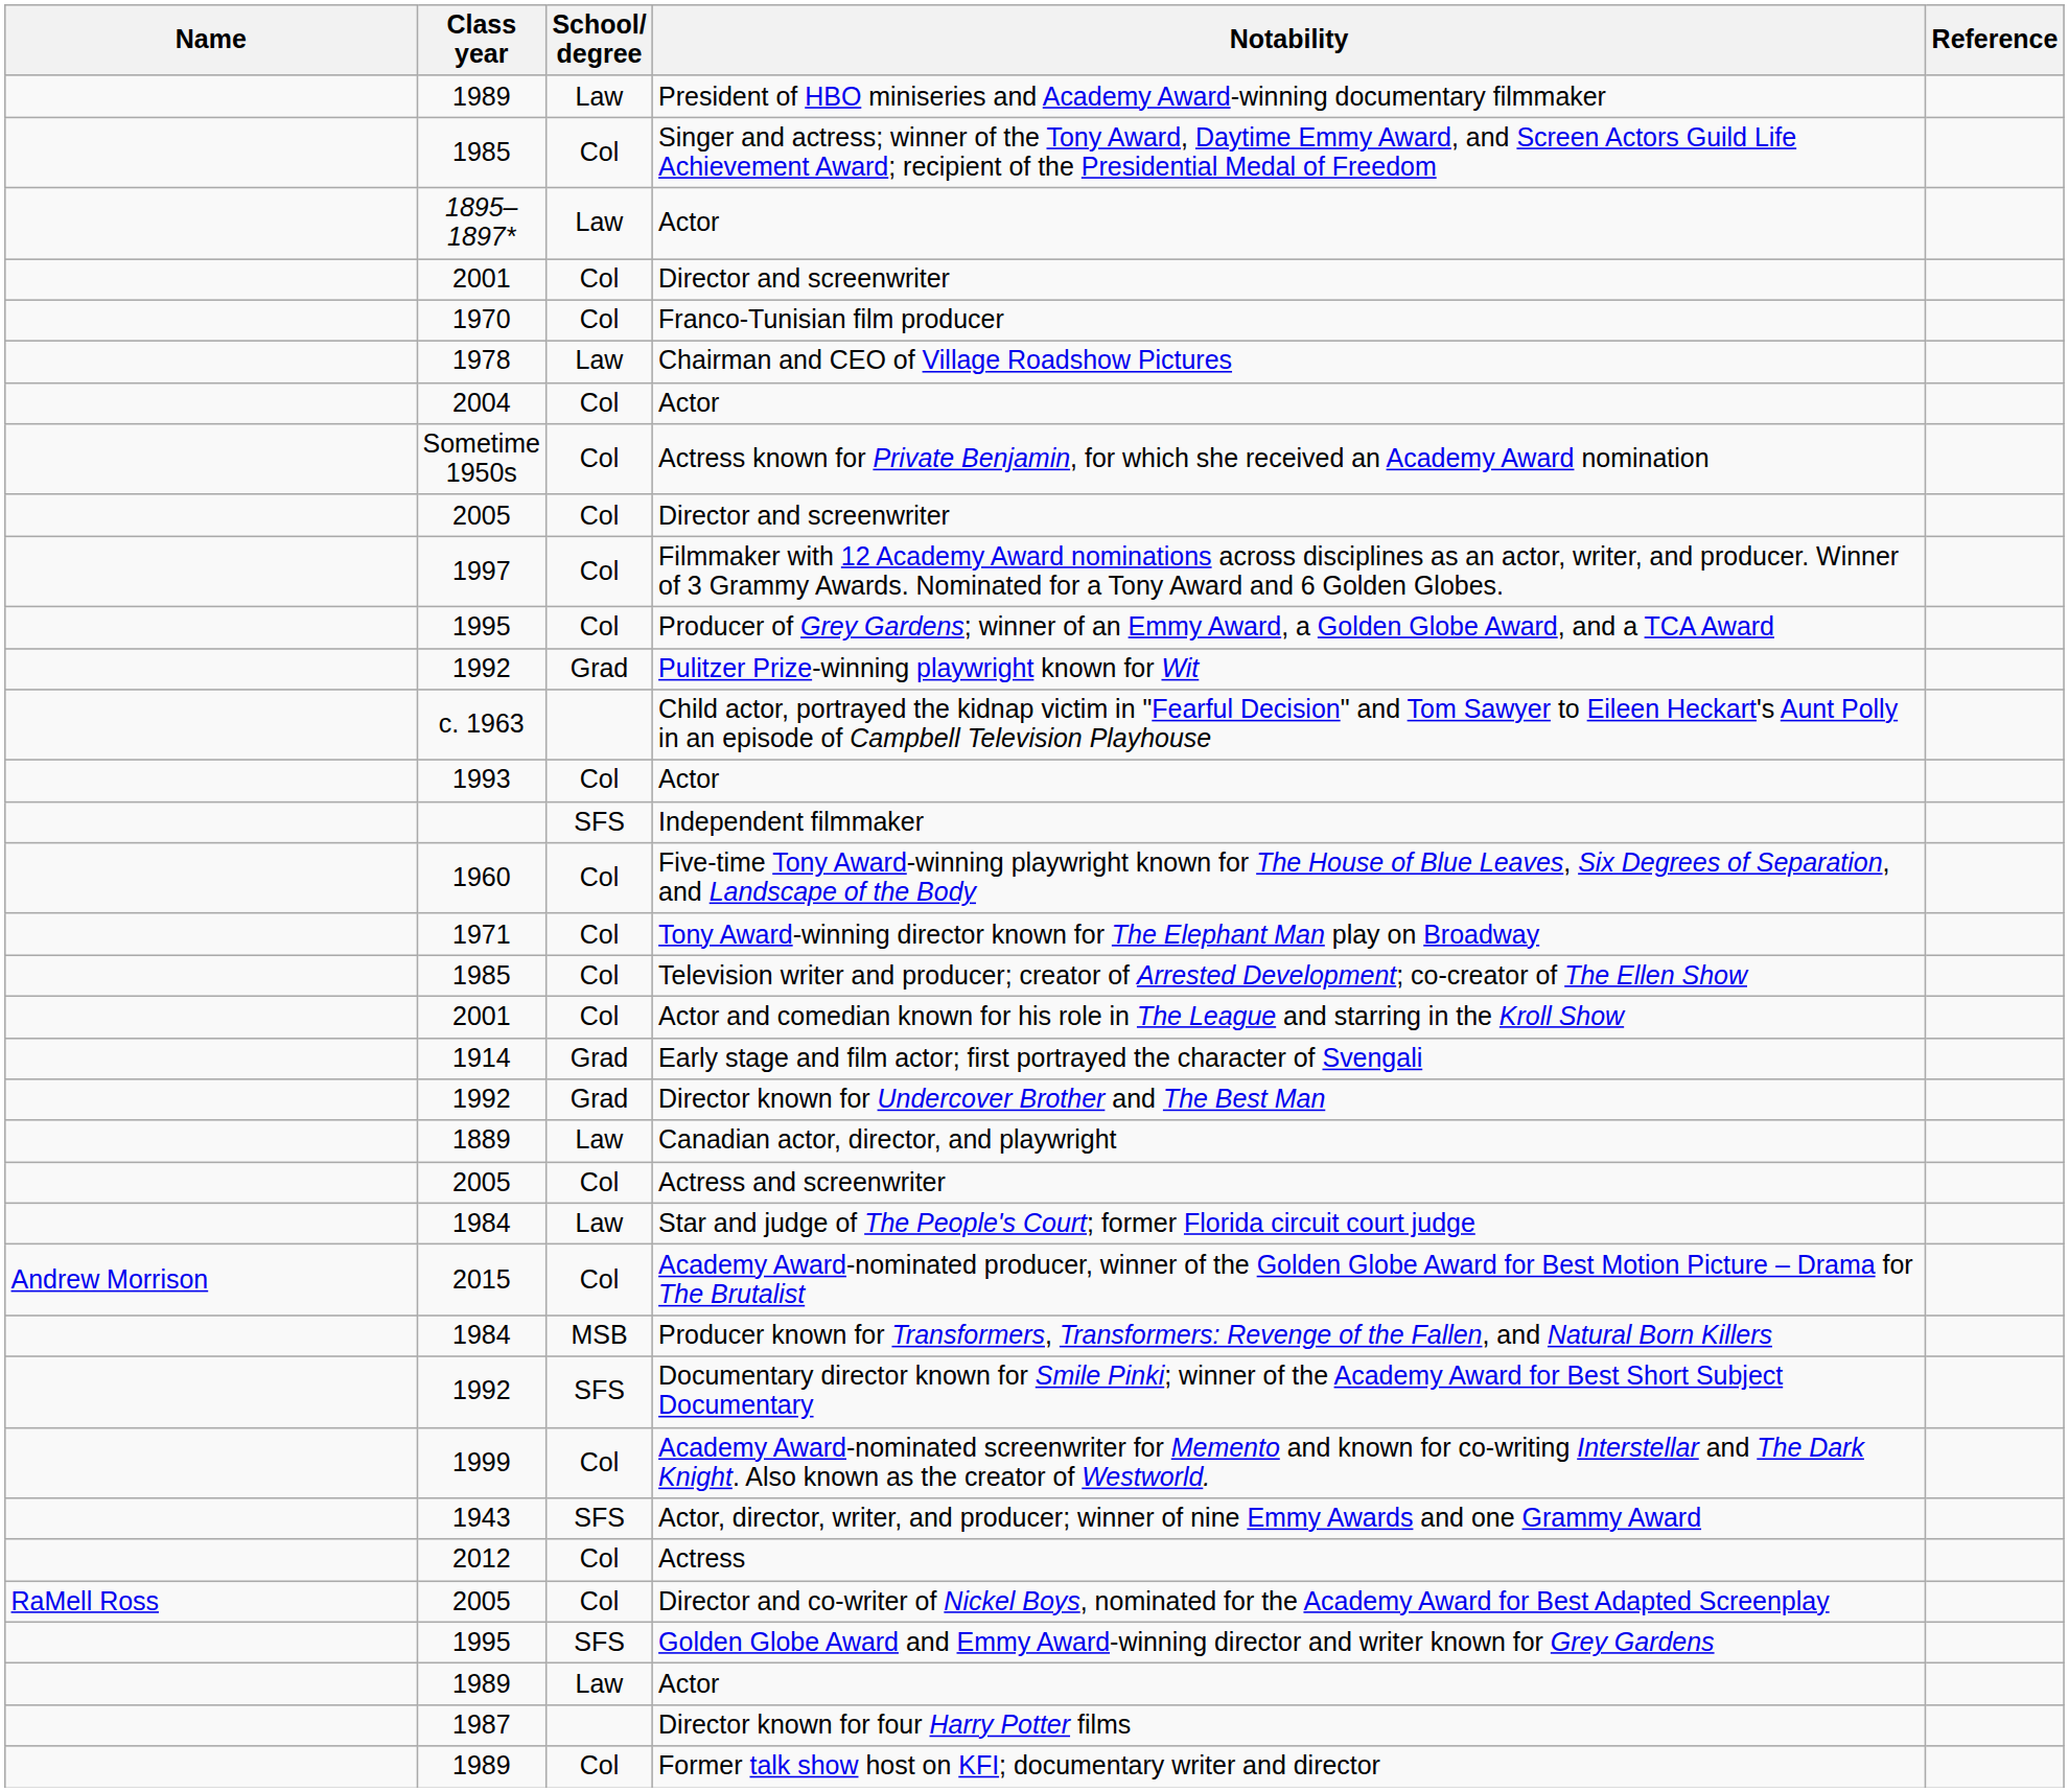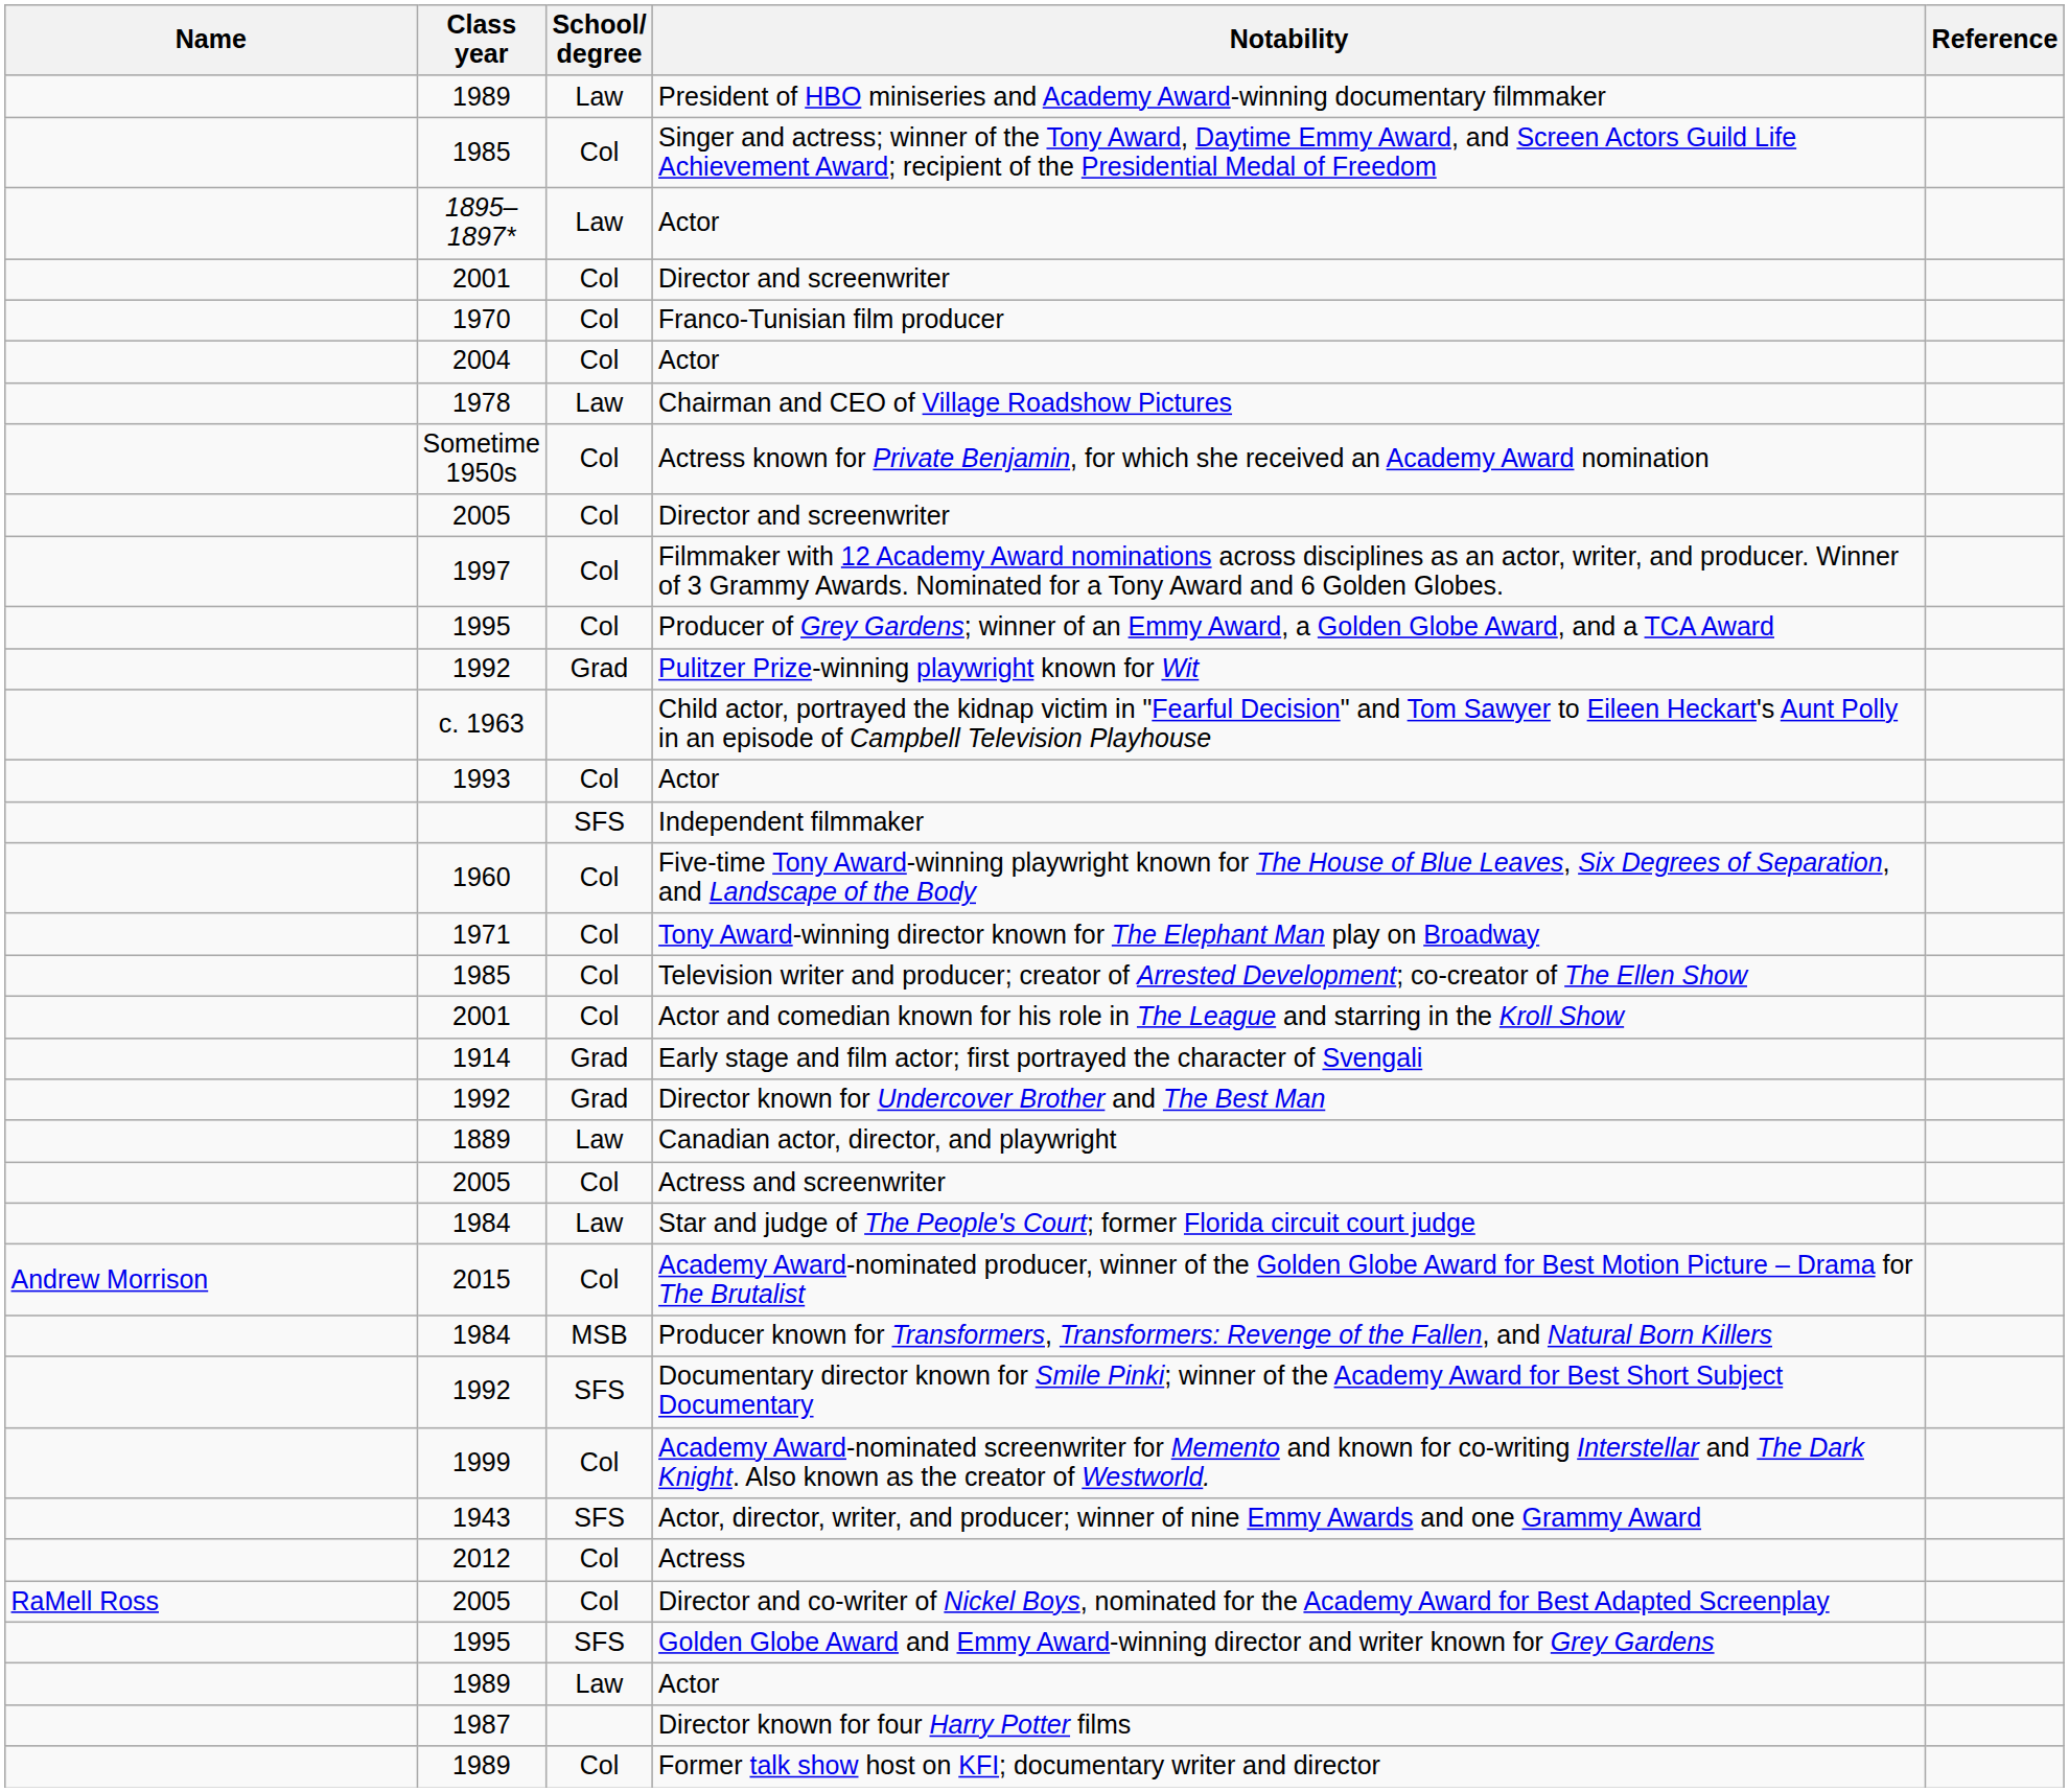 <table class="wikitable sortable" style="width:100%">
 <tr>
 <th style="width:20%;">Name</th>
 <th style="width:5%;">Class year</th>
 <th style="width:5%;">School/<br>degree</th>
 <th style="width:*;" class="unsortable">Notability</th>
 <th style="width:5%;" class="unsortable">Reference</th>
 </tr>
 <tr>
 <td></td>
 <td style="text-align:center;">1989</td>
 <td style="text-align:center;">Law</td>
 <td>President of <a href='#'>HBO</a> miniseries and <a href='#'>Academy Award</a>-winning documentary filmmaker</td>
 <td style="text-align:center;"></td>
 </tr>
 <tr>
 <td></td>
 <td style="text-align:center;">1985</td>
 <td style="text-align:center;">Col</td>
 <td>Singer and actress; winner of the <a href='#'>Tony Award</a>, <a href='#'>Daytime Emmy Award</a>, and <a href='#'>Screen Actors Guild Life Achievement Award</a>; recipient of the <a href='#'>Presidential Medal of Freedom</a></td>
 <td style="text-align:center;"></td>
 </tr>
 <tr>
 <td></td>
 <td style="text-align:center;"><em>1895–1897*</em></td>
 <td style="text-align:center;">Law</td>
 <td>Actor</td>
 <td style="text-align:center;"></td>
 </tr>
 <tr>
 <td></td>
 <td style="text-align:center;">2001</td>
 <td style="text-align:center;">Col</td>
 <td>Director and screenwriter</td>
 <td style="text-align:center;"></td>
 </tr>
 <tr>
 <td></td>
 <td style="text-align:center;">1970</td>
 <td style="text-align:center;">Col</td>
 <td>Franco-Tunisian film producer</td>
 <td style="text-align:center;"></td>
 </tr>
 <tr>
 <td></td>
-<td style="text-align:center;">1978</td>
-<td style="text-align:center;">Law</td>
-<td>Chairman and CEO of <a href='#'>Village Roadshow Pictures</a></td>
+<td style="text-align:center;">2004</td>
+<td style="text-align:center;">Col</td>
+<td>Actor</td>
 <td style="text-align:center;"></td>
 </tr>
 <tr>
 <td></td>
-<td style="text-align:center;">2004</td>
-<td style="text-align:center;">Col</td>
-<td>Actor</td>
+<td style="text-align:center;">1978</td>
+<td style="text-align:center;">Law</td>
+<td>Chairman and CEO of <a href='#'>Village Roadshow Pictures</a></td>
 <td style="text-align:center;"></td>
 </tr>
 <tr>
 <td></td>
 <td style="text-align:center;">Sometime 1950s</td>
 <td style="text-align:center;">Col</td>
 <td>Actress known for <a href='#'><em>Private Benjamin</em></a>, for which she received an <a href='#'>Academy Award</a> nomination</td>
 <td style="text-align:center;"></td>
 </tr>
 <tr>
 <td></td>
 <td style="text-align:center;">2005</td>
 <td style="text-align:center;">Col</td>
 <td>Director and screenwriter</td>
 <td style="text-align:center;"></td>
 </tr>
 <tr>
 <td></td>
 <td style="text-align:center;">1997</td>
 <td style="text-align:center;">Col</td>
 <td>Filmmaker with <a href='#'>12 Academy Award nominations</a> across disciplines as an actor, writer, and producer. Winner of 3 Grammy Awards. Nominated for a Tony Award and 6 Golden Globes.</td>
 <td style="text-align:center;"></td>
 </tr>
 <tr>
 <td></td>
 <td style="text-align:center;">1995</td>
 <td style="text-align:center;">Col</td>
 <td>Producer of <a href='#'><em>Grey Gardens</em></a>; winner of an <a href='#'>Emmy Award</a>, a <a href='#'>Golden Globe Award</a>, and a <a href='#'>TCA Award</a></td>
 <td style="text-align:center;"></td>
 </tr>
 <tr>
 <td></td>
 <td style="text-align:center;">1992</td>
 <td style="text-align:center;">Grad</td>
 <td><a href='#'>Pulitzer Prize</a>-winning <a href='#'>playwright</a> known for <a href='#'><em>Wit</em></a></td>
 <td style="text-align:center;"></td>
 </tr>
 <tr>
 <td></td>
 <td style="text-align:center;">c. 1963</td>
 <td style="text-align:center;"></td>
 <td>Child actor, portrayed the kidnap victim in "<a href='#'>Fearful Decision</a>" and <a href='#'>Tom Sawyer</a> to <a href='#'>Eileen Heckart</a>'s <a href='#'>Aunt Polly</a> in an episode of <em>Campbell Television Playhouse</em></td>
 <td style="text-align:center;"></td>
 </tr>
 <tr>
 <td></td>
 <td style="text-align:center;">1993</td>
 <td style="text-align:center;">Col</td>
 <td>Actor</td>
 <td style="text-align:center;"></td>
 </tr>
 <tr>
 <td></td>
 <td style="text-align:center;"></td>
 <td style="text-align:center;">SFS</td>
 <td>Independent filmmaker</td>
 <td style="text-align:center;"></td>
 </tr>
 <tr>
 <td></td>
 <td style="text-align:center;">1960</td>
 <td style="text-align:center;">Col</td>
 <td>Five-time <a href='#'>Tony Award</a>-winning playwright known for <em><a href='#'>The House of Blue Leaves</a></em>, <a href='#'><em>Six Degrees of Separation</em></a>, and <em><a href='#'>Landscape of the Body</a></em></td>
 <td style="text-align:center;"></td>
 </tr>
 <tr>
 <td></td>
 <td style="text-align:center;">1971</td>
 <td style="text-align:center;">Col</td>
 <td><a href='#'>Tony Award</a>-winning director known for <a href='#'><em>The Elephant Man</em></a> play on <a href='#'>Broadway</a></td>
 <td style="text-align:center;"></td>
 </tr>
 <tr>
 <td></td>
 <td style="text-align:center;">1985</td>
 <td style="text-align:center;">Col</td>
 <td>Television writer and producer; creator of <em><a href='#'>Arrested Development</a></em>; co-creator of <em><a href='#'>The Ellen Show</a></em></td>
 <td style="text-align:center;"></td>
 </tr>
 <tr>
 <td></td>
 <td style="text-align:center;">2001</td>
 <td style="text-align:center;">Col</td>
 <td>Actor and comedian known for his role in <em><a href='#'>The League</a></em> and starring in the <em><a href='#'>Kroll Show</a></em></td>
 <td style="text-align:center;"></td>
 </tr>
 <tr>
 <td></td>
 <td style="text-align:center;">1914</td>
 <td style="text-align:center;">Grad</td>
 <td>Early stage and film actor; first portrayed the character of <a href='#'>Svengali</a></td>
 <td style="text-align:center;"></td>
 </tr>
 <tr>
 <td></td>
 <td style="text-align:center;">1992</td>
 <td style="text-align:center;">Grad</td>
 <td>Director known for <em><a href='#'>Undercover Brother</a></em> and <a href='#'><em>The Best Man</em></a></td>
 <td style="text-align:center;"></td>
 </tr>
 <tr>
 <td></td>
 <td style="text-align:center;">1889</td>
 <td style="text-align:center;">Law</td>
 <td>Canadian actor, director, and playwright</td>
 <td style="text-align:center;"></td>
 </tr>
 <tr>
 <td></td>
 <td style="text-align:center;">2005</td>
 <td style="text-align:center;">Col</td>
 <td>Actress and screenwriter</td>
 <td style="text-align:center;"></td>
 </tr>
 <tr>
 <td></td>
 <td style="text-align:center;">1984</td>
 <td style="text-align:center;">Law</td>
 <td>Star and judge of <em><a href='#'>The People's Court</a></em>; former <a href='#'>Florida circuit court judge</a></td>
 <td style="text-align:center;"></td>
 </tr>
 <tr>
 <td><a href='#'>Andrew Morrison</a></td>
 <td style="text-align:center;">2015</td>
 <td style="text-align:center;">Col</td>
 <td><a href='#'>Academy Award</a>-nominated producer, winner of the <a href='#'>Golden Globe Award for Best Motion Picture – Drama</a> for <a href='#'><em>The Brutalist</em></a></td>
 <td style="text-align:center;"></td>
 </tr>
 <tr>
 <td></td>
 <td style="text-align:center;">1984</td>
 <td style="text-align:center;">MSB</td>
 <td>Producer known for <a href='#'><em>Transformers</em></a>, <em><a href='#'>Transformers: Revenge of the Fallen</a></em>, and <em><a href='#'>Natural Born Killers</a></em></td>
 <td style="text-align:center;"></td>
 </tr>
 <tr>
 <td></td>
 <td style="text-align:center;">1992</td>
 <td style="text-align:center;">SFS</td>
 <td>Documentary director known for <em><a href='#'>Smile Pinki</a></em>; winner of the <a href='#'>Academy Award for Best Short Subject Documentary</a></td>
 <td style="text-align:center;"></td>
 </tr>
 <tr>
 <td></td>
 <td style="text-align:center;">1999</td>
 <td style="text-align:center;">Col</td>
 <td><a href='#'>Academy Award</a>-nominated screenwriter for <a href='#'><em>Memento</em></a> and known for co-writing <em><a href='#'>Interstellar</a></em> and <em><a href='#'>The Dark Knight</a></em>. Also known as the creator of <em><a href='#'>Westworld</a>.</em></td>
 <td style="text-align:center;"></td>
 </tr>
 <tr>
 <td></td>
 <td style="text-align:center;">1943</td>
 <td style="text-align:center;">SFS</td>
 <td>Actor, director, writer, and producer; winner of nine <a href='#'>Emmy Awards</a> and one <a href='#'>Grammy Award</a></td>
 <td style="text-align:center;"></td>
 </tr>
 <tr>
 <td></td>
 <td style="text-align:center;">2012</td>
 <td style="text-align:center;">Col</td>
 <td>Actress</td>
 <td style="text-align:center;"></td>
 </tr>
 <tr>
 <td><a href='#'>RaMell Ross</a></td>
 <td style="text-align:center;">2005</td>
 <td style="text-align:center;">Col</td>
 <td>Director and co-writer of <a href='#'><em>Nickel Boys</em></a>, nominated for the <a href='#'>Academy Award for Best Adapted Screenplay</a></td>
 <td style="text-align:center;"></td>
 </tr>
 <tr>
 <td></td>
 <td style="text-align:center;">1995</td>
 <td style="text-align:center;">SFS</td>
 <td><a href='#'>Golden Globe Award</a> and <a href='#'>Emmy Award</a>-winning director and writer known for <a href='#'><em>Grey Gardens</em></a></td>
 <td style="text-align:center;"></td>
 </tr>
 <tr>
 <td></td>
 <td style="text-align:center;">1989</td>
 <td style="text-align:center;">Law</td>
 <td>Actor</td>
 <td style="text-align:center;"></td>
 </tr>
 <tr>
 <td></td>
 <td style="text-align:center;">1987</td>
 <td style="text-align:center;"></td>
 <td>Director known for four <a href='#'><em>Harry Potter</em></a> films</td>
 <td style="text-align:center;"></td>
 </tr>
 <tr>
 <td></td>
 <td style="text-align:center;">1989</td>
 <td style="text-align:center;">Col</td>
 <td>Former <a href='#'>talk show</a> host on <a href='#'>KFI</a>; documentary writer and director</td>
 <td style="text-align:center;"></td>
 </tr>
 </table>
